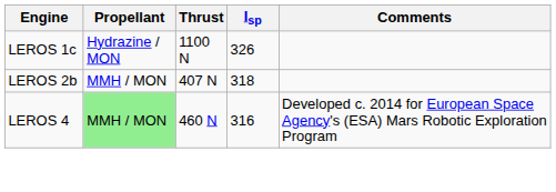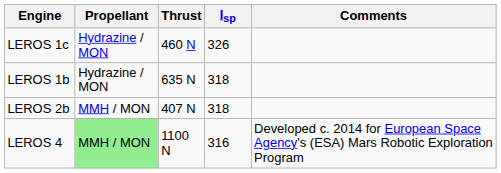 <table class="wikitable" border="1">
 <tr>
 <th width="80px">Engine</th>
 <th>Propellant</th>
 <th width="50px">Thrust</th>
 <th width="50px"><a href='#'>I<sub>sp</sub></a></th>
 <th>Comments</th>
 </tr>
 <tr>
 <td>LEROS 1c </td>
 <td><a href='#'>Hydrazine</a> / <a href='#'>MON</a></td>
-<td>1100 N</td>
+<td>460 <a href='#'>N</a></td>
 <td>326</td>
+<td></td>
+</tr>
+<tr>
+<td>LEROS 1b</td>
+<td>Hydrazine / MON</td>
+<td>635 N</td>
+<td>318</td>
 <td></td>
 </tr>
 <tr>
 <td>LEROS 2b</td>
 <td><a href='#'>MMH</a> / MON</td>
 <td>407 N</td>
 <td>318</td>
 <td></td>
 </tr>
 <tr>
 <td>LEROS 4</td>
 <td style="background: lightgreen;">MMH / MON</td>
-<td>460 <a href='#'>N</a></td>
+<td>1100 N</td>
 <td>316 </td>
 <td>Developed c. 2014 for <a href='#'>European Space Agency</a>'s (ESA) Mars Robotic Exploration Program </td>
 </tr>
 </table>
